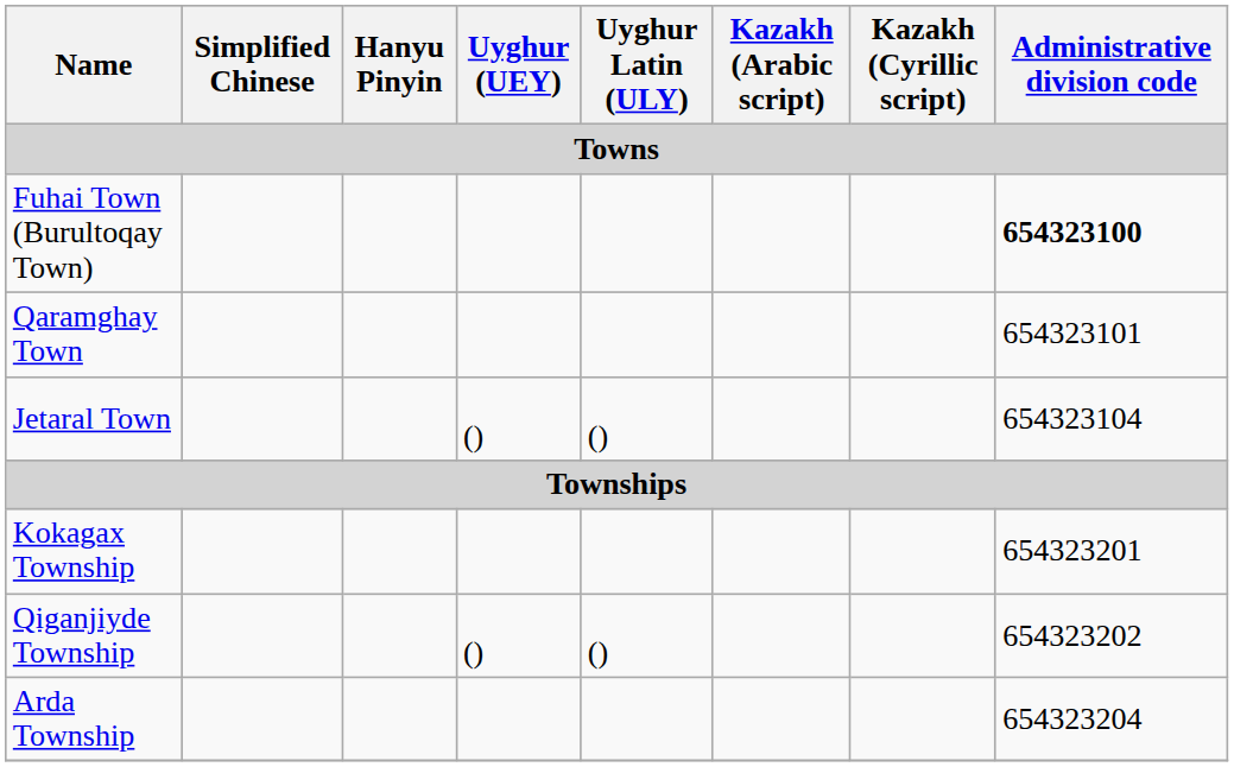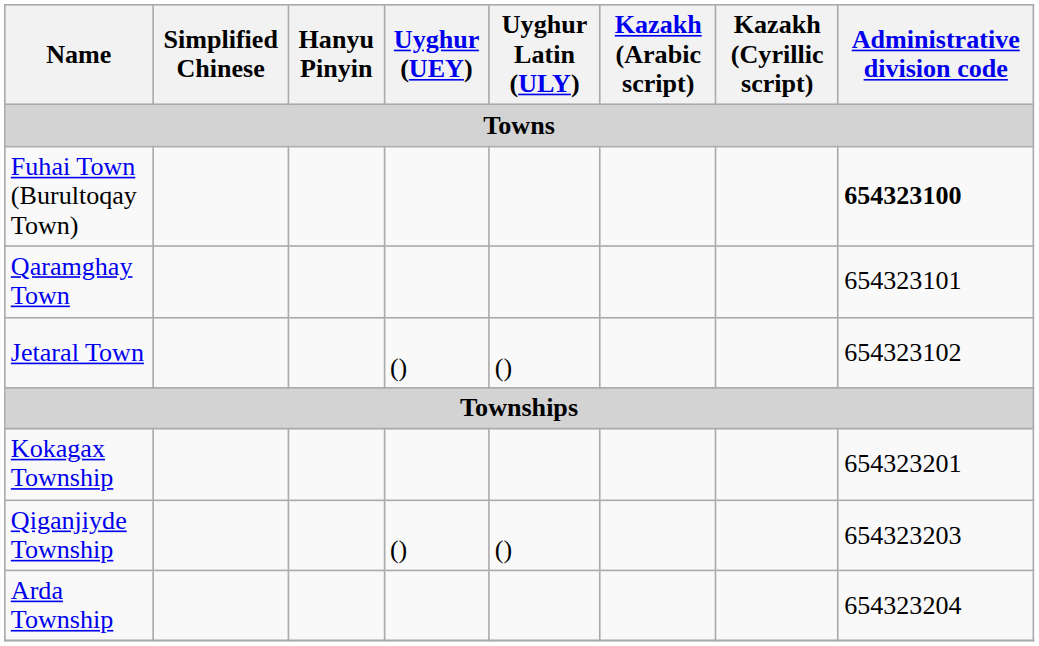 <table class="wikitable" align="center" style="width:50%; border="1">
 <tr>
 <th>Name</th>
 <th>Simplified Chinese</th>
 <th>Hanyu Pinyin</th>
 <th><a href='#'>Uyghur</a> (<a href='#'>UEY</a>)</th>
 <th>Uyghur Latin (<a href='#'>ULY</a>)</th>
 <th><a href='#'>Kazakh</a> (Arabic script)</th>
 <th>Kazakh (Cyrillic script)</th>
 <th><a href='#'>Administrative division code</a></th>
 </tr>
 <tr>
 <td colspan="9"  style="text-align:center; background:#d3d3d3;"><strong>Towns</strong></td>
 </tr>
 <tr --------->
 <td><a href='#'>Fuhai Town</a><br>(Burultoqay Town)</td>
 <td></td>
 <td></td>
 <td></td>
 <td></td>
 <td></td>
 <td></td>
 <td><strong>654323100</strong></td>
 </tr>
 <tr>
 <td><a href='#'>Qaramghay Town</a></td>
 <td></td>
 <td></td>
 <td></td>
 <td></td>
 <td></td>
 <td></td>
 <td>654323101</td>
 </tr>
 <tr>
 <td><a href='#'>Jetaral Town</a></td>
 <td></td>
 <td></td>
 <td><br>()</td>
 <td><br>()</td>
 <td></td>
 <td></td>
-<td>654323104</td>
+<td>654323102</td>
 </tr>
 <tr>
 <td colspan="9"  style="text-align:center; background:#d3d3d3;"><strong>Townships</strong></td>
 </tr>
 <tr --------->
 <td><a href='#'>Kokagax Township</a></td>
 <td></td>
 <td></td>
 <td></td>
 <td></td>
 <td></td>
 <td></td>
 <td>654323201</td>
 </tr>
 <tr>
 <td><a href='#'>Qiganjiyde Township</a></td>
 <td></td>
 <td></td>
 <td><br>()</td>
 <td><br>()</td>
 <td></td>
 <td></td>
-<td>654323202</td>
+<td>654323203</td>
 </tr>
 <tr>
 <td><a href='#'>Arda Township</a></td>
 <td></td>
 <td></td>
 <td></td>
 <td></td>
 <td></td>
 <td></td>
 <td>654323204</td>
 </tr>
 <tr>
 </tr>
 </table>
